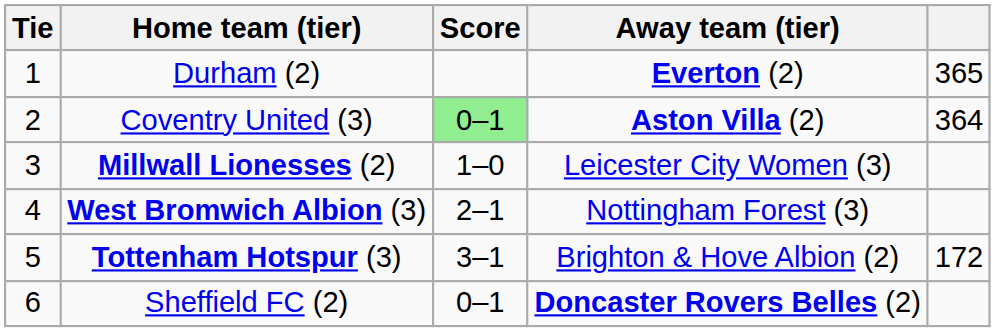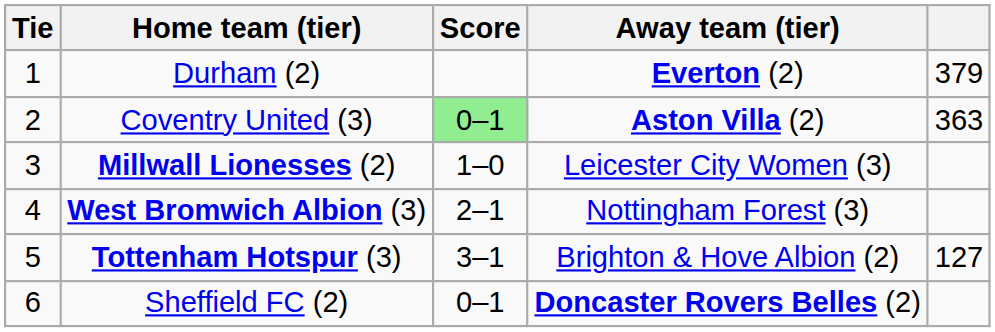 <table class="wikitable" style="text-align:center; font-size:85%">
 <tr>
 <th>Tie</th>
 <th>Home team (tier)</th>
 <th>Score</th>
 <th>Away team (tier)</th>
 <th></th>
 </tr>
 <tr>
 <td>1</td>
 <td><a href='#'>Durham</a> (2)</td>
 <td></td>
 <td><strong><a href='#'>Everton</a></strong> (2)</td>
-<td>365</td>
+<td>379</td>
 </tr>
 <tr>
 <td>2</td>
 <td><a href='#'>Coventry United</a> (3)</td>
 <td style="background: lightgreen;">0–1</td>
 <td><strong><a href='#'>Aston Villa</a></strong> (2)</td>
-<td>364</td>
+<td>363</td>
 </tr>
 <tr>
 <td>3</td>
 <td><strong><a href='#'>Millwall Lionesses</a></strong> (2)</td>
 <td>1–0</td>
 <td><a href='#'>Leicester City Women</a> (3)</td>
 <td></td>
 </tr>
 <tr>
 <td>4</td>
 <td><strong><a href='#'>West Bromwich Albion</a></strong> (3)</td>
 <td>2–1</td>
 <td><a href='#'>Nottingham Forest</a> (3)</td>
 <td></td>
 </tr>
 <tr>
 <td>5</td>
 <td><strong><a href='#'>Tottenham Hotspur</a></strong> (3)</td>
 <td>3–1</td>
 <td><a href='#'>Brighton & Hove Albion</a> (2)</td>
-<td>172</td>
+<td>127</td>
 </tr>
 <tr>
 <td>6</td>
 <td><a href='#'>Sheffield FC</a> (2)</td>
 <td>0–1</td>
 <td><strong><a href='#'>Doncaster Rovers Belles</a></strong> (2)</td>
 <td></td>
 </tr>
 </table>
